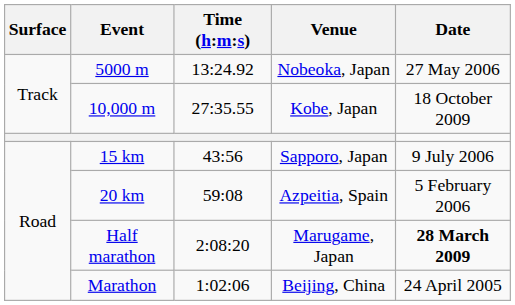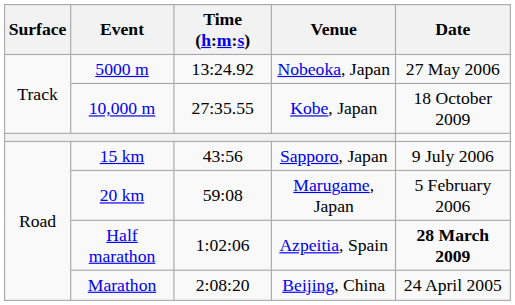 <table class="wikitable" style=" text-align:center; font-size:95%;" width="70%">
 <tr>
 <th>Surface</th>
 <th>Event</th>
 <th>Time (<a href='#'>h</a>:<a href='#'>m</a>:<a href='#'>s</a>)</th>
 <th>Venue</th>
 <th>Date</th>
 </tr>
 <tr>
 <td rowspan=2>Track</td>
 <td><a href='#'>5000 m</a></td>
 <td>13:24.92</td>
 <td><a href='#'>Nobeoka</a>, Japan</td>
 <td>27 May 2006</td>
 </tr>
 <tr>
 <td><a href='#'>10,000 m</a></td>
 <td>27:35.55</td>
 <td><a href='#'>Kobe</a>, Japan</td>
 <td>18 October 2009</td>
 </tr>
 <tr>
 <th colspan=4></th>
 </tr>
 <tr>
 <td rowspan=4>Road</td>
 <td><a href='#'>15 km</a></td>
 <td>43:56</td>
 <td><a href='#'>Sapporo</a>, Japan</td>
 <td>9 July 2006</td>
 </tr>
 <tr>
 <td><a href='#'>20 km</a></td>
 <td>59:08</td>
-<td><a href='#'>Azpeitia</a>, Spain</td>
+<td><a href='#'>Marugame</a>, Japan</td>
 <td>5 February 2006</td>
 </tr>
 <tr>
 <td><a href='#'>Half marathon</a></td>
-<td>2:08:20</td>
-<td><a href='#'>Marugame</a>, Japan</td>
+<td>1:02:06</td>
+<td><a href='#'>Azpeitia</a>, Spain</td>
 <td><strong>28 March 2009</strong></td>
 </tr>
 <tr>
 <td><a href='#'>Marathon</a></td>
-<td>1:02:06</td>
+<td>2:08:20</td>
 <td><a href='#'>Beijing</a>, China</td>
 <td>24 April 2005</td>
 </tr>
 </table>
